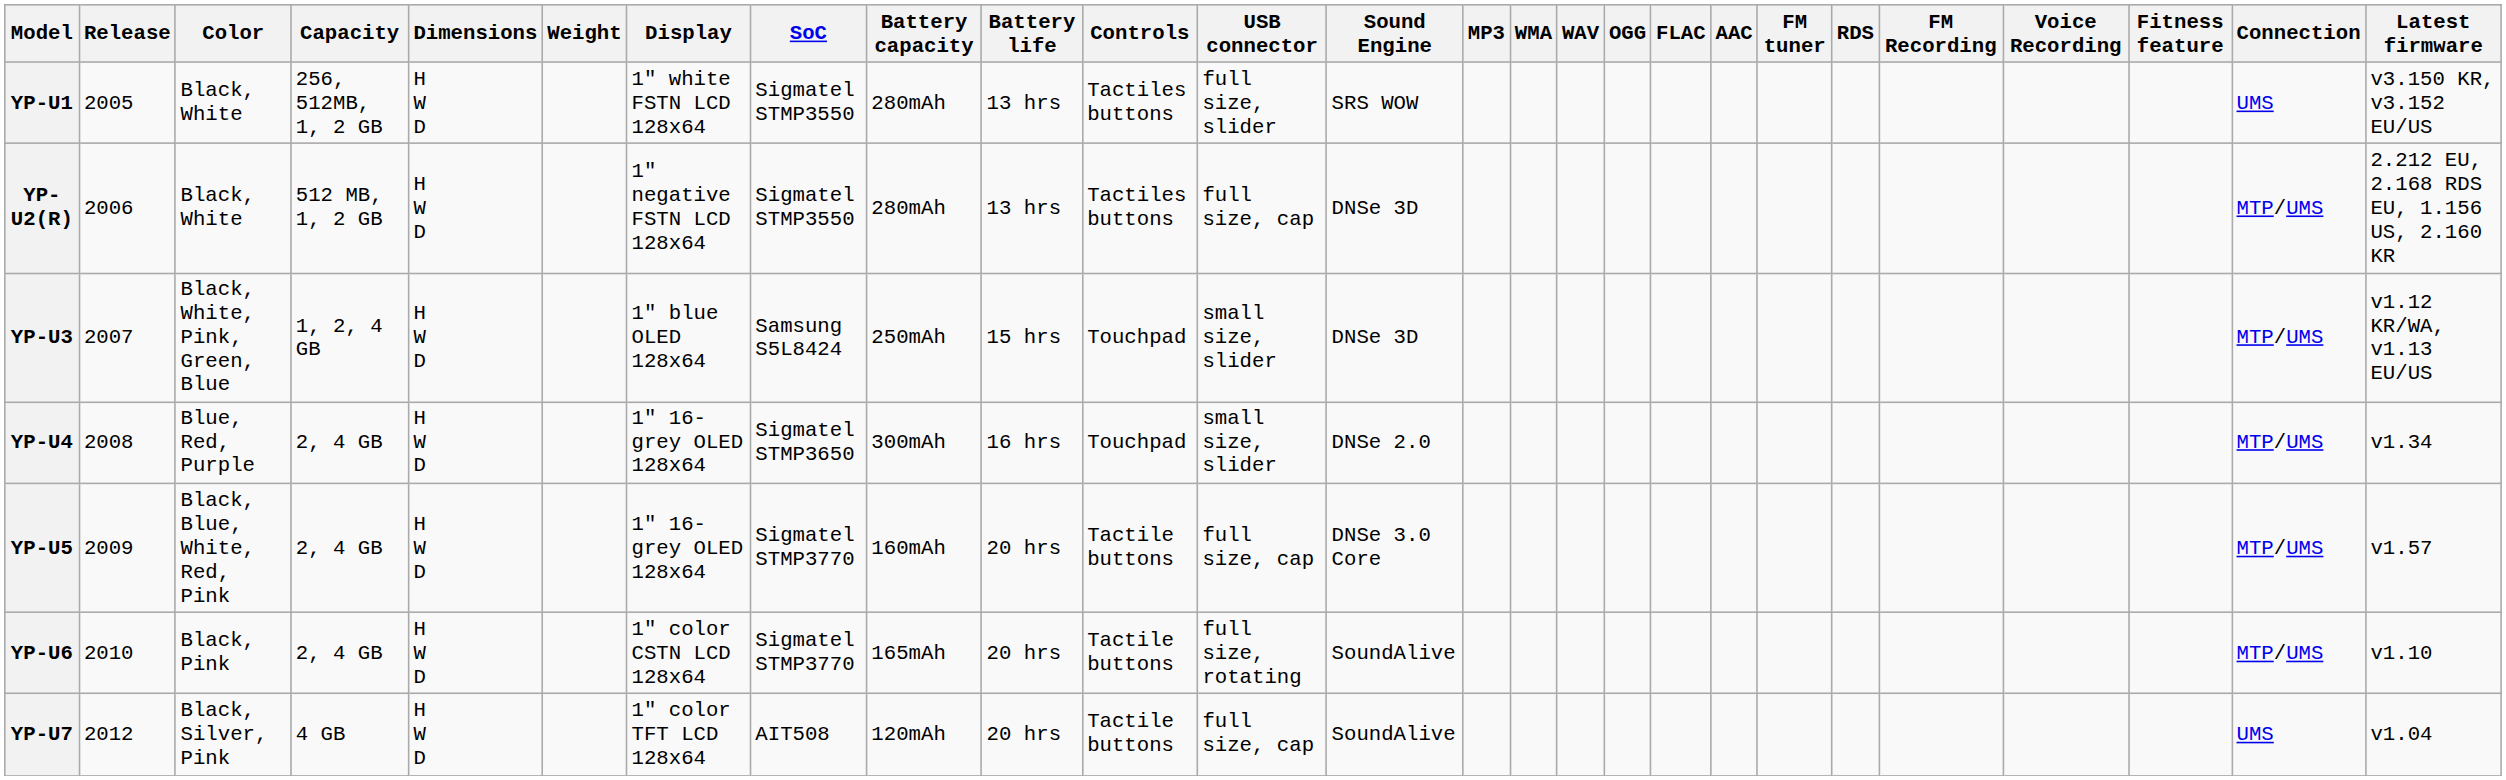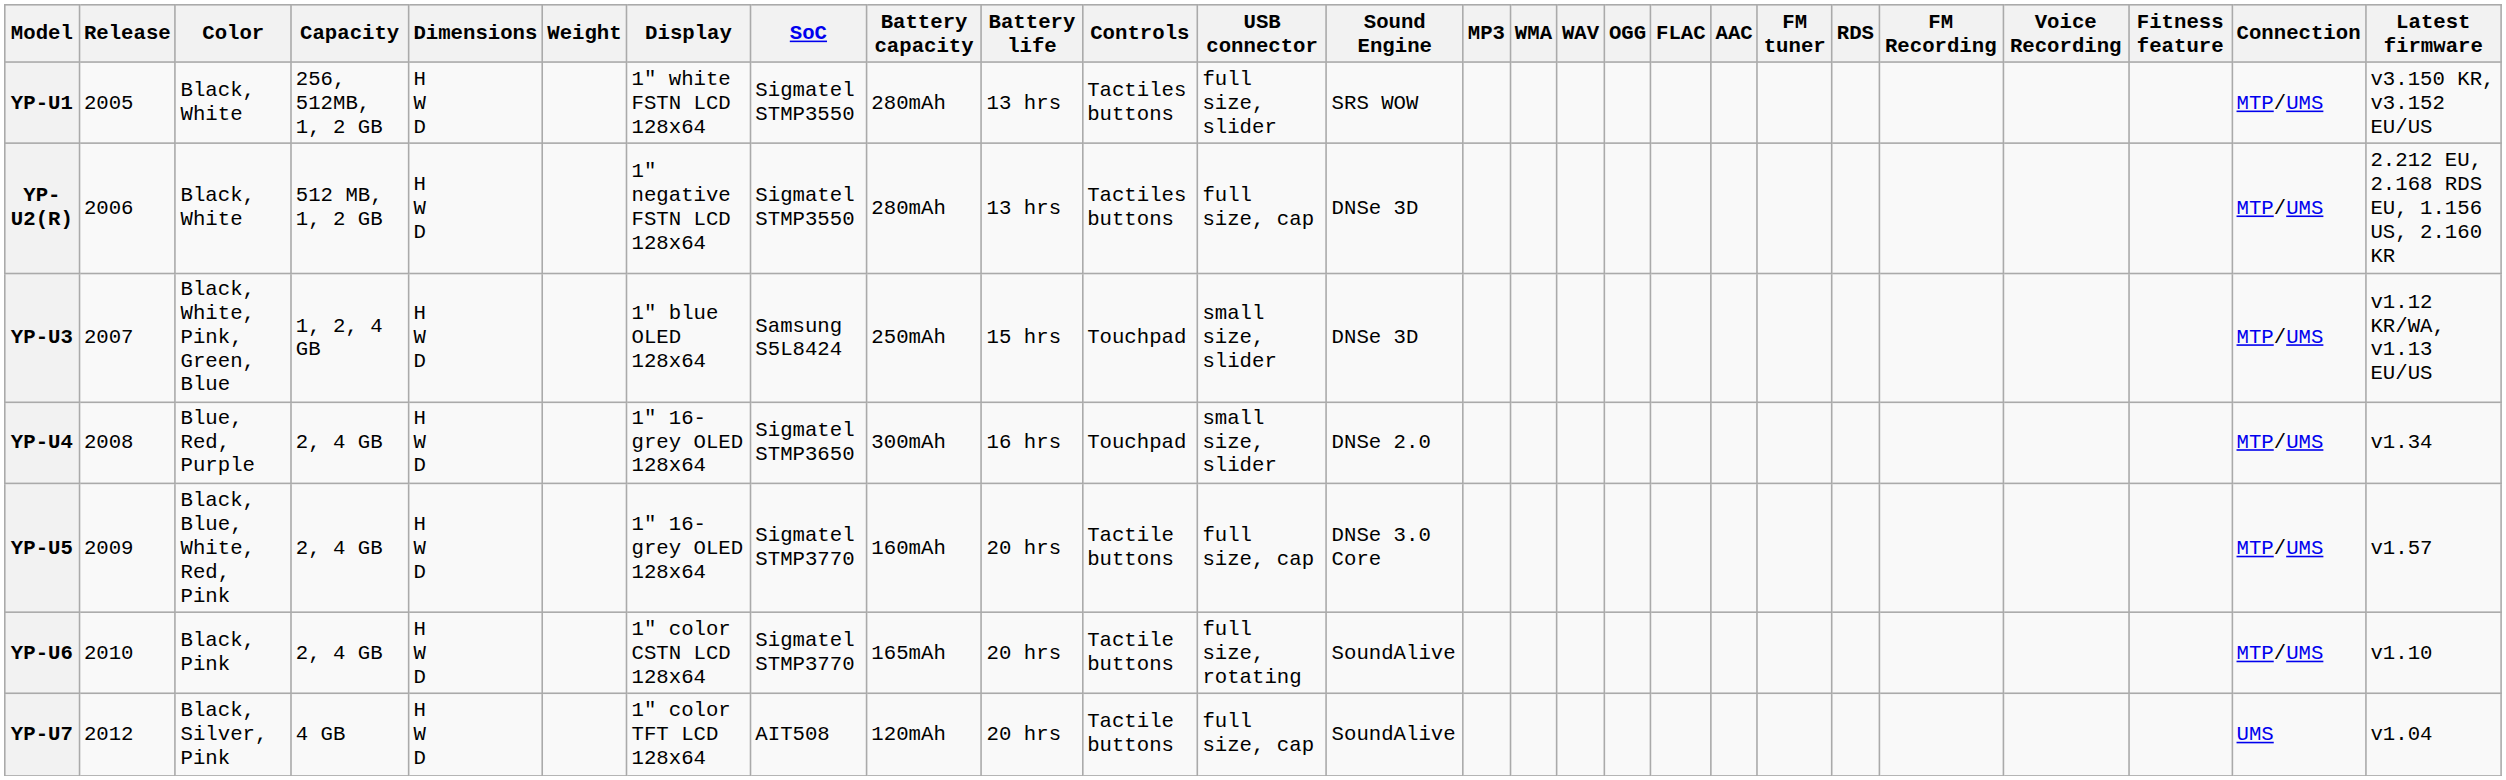 <table class="wikitable">
 <tr>
 <th>Model</th>
 <th>Release</th>
 <th>Color</th>
 <th>Capacity</th>
 <th>Dimensions</th>
 <th>Weight</th>
 <th>Display</th>
 <th><a href='#'>SoC</a></th>
 <th>Battery capacity</th>
 <th>Battery life</th>
 <th>Controls</th>
 <th>USB connector</th>
 <th>Sound Engine</th>
 <th>MP3</th>
 <th>WMA</th>
 <th>WAV</th>
 <th>OGG</th>
 <th>FLAC</th>
 <th>AAC</th>
 <th>FM tuner</th>
 <th>RDS</th>
 <th>FM Recording</th>
 <th>Voice Recording</th>
 <th>Fitness feature</th>
 <th>Connection</th>
 <th>Latest firmware</th>
 </tr>
 <tr>
 <th>YP-U1</th>
 <td>2005</td>
 <td>Black, White</td>
 <td>256, 512MB, 1, 2 GB</td>
 <td> H <br>  W <br>  D</td>
 <td></td>
 <td>1" white FSTN LCD 128x64</td>
 <td>Sigmatel STMP3550</td>
 <td>280mAh</td>
 <td>13 hrs</td>
 <td>Tactiles buttons</td>
 <td>full size, slider</td>
 <td>SRS WOW</td>
 <td></td>
 <td></td>
 <td></td>
 <td></td>
 <td></td>
 <td></td>
 <td></td>
 <td></td>
 <td></td>
 <td></td>
 <td></td>
-<td><a href='#'>UMS</a></td>
+<td><a href='#'>MTP</a>/<a href='#'>UMS</a></td>
 <td>v3.150 KR, v3.152 EU/US</td>
 </tr>
 <tr>
 <th>YP-U2(R)</th>
 <td>2006</td>
 <td>Black, White</td>
 <td>512 MB, 1, 2 GB</td>
 <td> H <br>  W <br>  D</td>
 <td></td>
 <td>1" negative FSTN LCD 128x64</td>
 <td>Sigmatel STMP3550</td>
 <td>280mAh</td>
 <td>13 hrs</td>
 <td>Tactiles buttons</td>
 <td>full size, cap</td>
 <td>DNSe 3D</td>
 <td></td>
 <td></td>
 <td></td>
 <td></td>
 <td></td>
 <td></td>
 <td></td>
 <td></td>
 <td></td>
 <td></td>
 <td></td>
 <td><a href='#'>MTP</a>/<a href='#'>UMS</a></td>
 <td>2.212 EU, 2.168 RDS EU, 1.156 US, 2.160 KR</td>
 </tr>
 <tr>
 <th>YP-U3</th>
 <td>2007</td>
 <td>Black, White, Pink, Green, Blue</td>
 <td>1, 2, 4 GB</td>
 <td> H <br>  W <br>  D</td>
 <td></td>
 <td>1" blue OLED 128x64</td>
 <td>Samsung S5L8424</td>
 <td>250mAh</td>
 <td>15 hrs</td>
 <td>Touchpad</td>
 <td>small size, slider</td>
 <td>DNSe 3D</td>
 <td></td>
 <td></td>
 <td></td>
 <td></td>
 <td></td>
 <td></td>
 <td></td>
 <td></td>
 <td></td>
 <td></td>
 <td></td>
 <td><a href='#'>MTP</a>/<a href='#'>UMS</a></td>
 <td>v1.12 KR/WA, v1.13 EU/US</td>
 </tr>
 <tr>
 <th>YP-U4</th>
 <td>2008</td>
 <td>Blue, Red, Purple</td>
 <td>2, 4 GB</td>
 <td> H <br>  W <br>  D</td>
 <td></td>
 <td>1" 16-grey OLED 128x64</td>
 <td>Sigmatel STMP3650</td>
 <td>300mAh</td>
 <td>16 hrs</td>
 <td>Touchpad</td>
 <td>small size, slider</td>
 <td>DNSe 2.0</td>
 <td></td>
 <td></td>
 <td></td>
 <td></td>
 <td></td>
 <td></td>
 <td></td>
 <td></td>
 <td></td>
 <td></td>
 <td></td>
 <td><a href='#'>MTP</a>/<a href='#'>UMS</a></td>
 <td>v1.34</td>
 </tr>
 <tr>
 <th>YP-U5</th>
 <td>2009</td>
 <td>Black, Blue, White, Red, Pink</td>
 <td>2, 4 GB</td>
 <td> H <br>  W <br>  D</td>
 <td></td>
 <td>1" 16-grey OLED 128x64</td>
 <td>Sigmatel STMP3770</td>
 <td>160mAh</td>
 <td>20 hrs</td>
 <td>Tactile buttons</td>
 <td>full size, cap</td>
 <td>DNSe 3.0 Core</td>
 <td></td>
 <td></td>
 <td></td>
 <td></td>
 <td></td>
 <td></td>
 <td></td>
 <td></td>
 <td></td>
 <td></td>
 <td></td>
 <td><a href='#'>MTP</a>/<a href='#'>UMS</a></td>
 <td>v1.57</td>
 </tr>
 <tr>
 <th>YP-U6</th>
 <td>2010</td>
 <td>Black, Pink</td>
 <td>2, 4 GB</td>
 <td> H <br>  W <br>  D</td>
 <td></td>
 <td>1" color CSTN LCD 128x64</td>
 <td>Sigmatel STMP3770</td>
 <td>165mAh</td>
 <td>20 hrs</td>
 <td>Tactile buttons</td>
 <td>full size, rotating</td>
 <td>SoundAlive</td>
 <td></td>
 <td></td>
 <td></td>
 <td></td>
 <td></td>
 <td></td>
 <td></td>
 <td></td>
 <td></td>
 <td></td>
 <td></td>
 <td><a href='#'>MTP</a>/<a href='#'>UMS</a></td>
 <td>v1.10</td>
 </tr>
 <tr>
 <th>YP-U7</th>
 <td>2012</td>
 <td>Black, Silver, Pink</td>
 <td>4 GB</td>
 <td> H <br>  W <br>  D</td>
 <td></td>
 <td>1" color TFT LCD 128x64</td>
 <td>AIT508</td>
 <td>120mAh</td>
 <td>20 hrs</td>
 <td>Tactile buttons</td>
 <td>full size, cap</td>
 <td>SoundAlive</td>
 <td></td>
 <td></td>
 <td></td>
 <td></td>
 <td></td>
 <td></td>
 <td></td>
 <td></td>
 <td></td>
 <td></td>
 <td></td>
 <td><a href='#'>UMS</a></td>
 <td>v1.04</td>
 </tr>
 </table>
